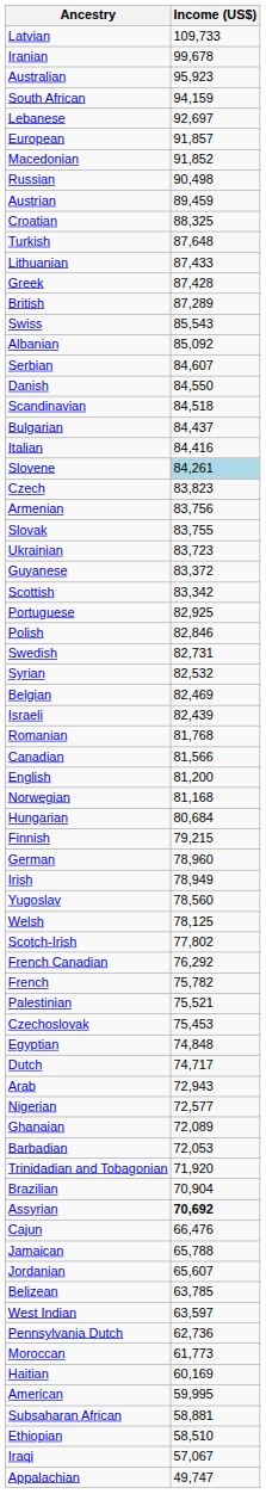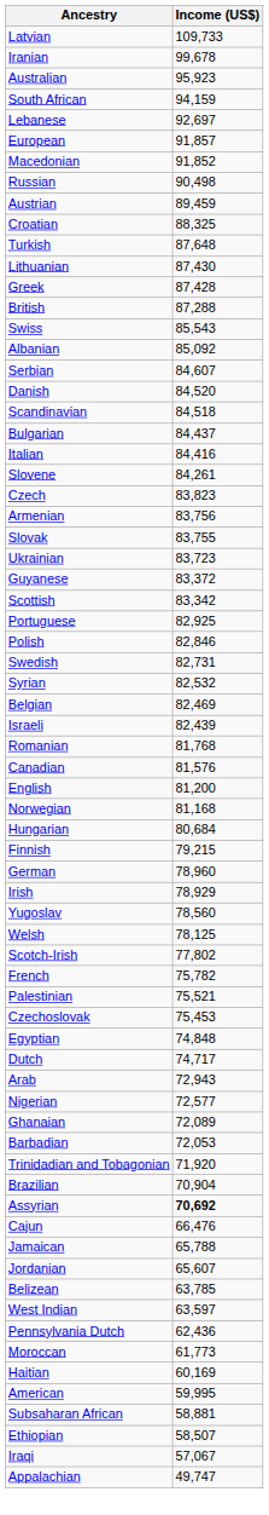 <table class="wikitable sortable">
 <tr>
 <th>Ancestry</th>
 <th>Income (US$)</th>
 </tr>
 <tr>
 <td><a href='#'>Latvian</a></td>
 <td>109,733</td>
 </tr>
 <tr>
 <td><a href='#'>Iranian</a></td>
 <td>99,678</td>
 </tr>
 <tr>
 <td><a href='#'>Australian</a></td>
 <td>95,923</td>
 </tr>
 <tr>
 <td><a href='#'>South African</a></td>
 <td>94,159</td>
 </tr>
 <tr>
 <td><a href='#'>Lebanese</a></td>
 <td>92,697</td>
 </tr>
 <tr>
 <td><a href='#'>European</a></td>
 <td>91,857</td>
 </tr>
 <tr>
 <td><a href='#'>Macedonian</a></td>
 <td>91,852</td>
 </tr>
 <tr>
 <td><a href='#'>Russian</a></td>
 <td>90,498</td>
 </tr>
 <tr>
 <td><a href='#'>Austrian</a></td>
 <td>89,459</td>
 </tr>
 <tr>
 <td><a href='#'>Croatian</a></td>
 <td>88,325</td>
 </tr>
 <tr>
 <td><a href='#'>Turkish</a></td>
 <td>87,648</td>
 </tr>
 <tr>
 <td><a href='#'>Lithuanian</a></td>
-<td>87,433</td>
+<td>87,430</td>
 </tr>
 <tr>
 <td><a href='#'>Greek</a></td>
 <td>87,428</td>
 </tr>
 <tr>
 <td><a href='#'>British</a></td>
-<td>87,289</td>
+<td>87,288</td>
 </tr>
 <tr>
 <td><a href='#'>Swiss</a></td>
 <td>85,543</td>
 </tr>
 <tr>
 <td><a href='#'>Albanian</a></td>
 <td>85,092</td>
 </tr>
 <tr>
 <td><a href='#'>Serbian</a></td>
 <td>84,607</td>
 </tr>
 <tr>
 <td><a href='#'>Danish</a></td>
-<td>84,550</td>
+<td>84,520</td>
 </tr>
 <tr>
 <td><a href='#'>Scandinavian</a></td>
 <td>84,518</td>
 </tr>
 <tr>
 <td><a href='#'>Bulgarian</a></td>
 <td>84,437</td>
 </tr>
 <tr>
 <td><a href='#'>Italian</a></td>
 <td>84,416</td>
 </tr>
 <tr>
 <td><a href='#'>Slovene</a></td>
-<td style="background: lightblue;">84,261</td>
+<td>84,261</td>
 </tr>
 <tr>
 <td><a href='#'>Czech</a></td>
 <td>83,823</td>
 </tr>
 <tr>
 <td><a href='#'>Armenian</a></td>
 <td>83,756</td>
 </tr>
 <tr>
 <td><a href='#'>Slovak</a></td>
 <td>83,755</td>
 </tr>
 <tr>
 <td><a href='#'>Ukrainian</a></td>
 <td>83,723</td>
 </tr>
 <tr>
 <td><a href='#'>Guyanese</a></td>
 <td>83,372</td>
 </tr>
 <tr>
 <td><a href='#'>Scottish</a></td>
 <td>83,342</td>
 </tr>
 <tr>
 <td><a href='#'>Portuguese</a></td>
 <td>82,925</td>
 </tr>
 <tr>
 <td><a href='#'>Polish</a></td>
 <td>82,846</td>
 </tr>
 <tr>
 <td><a href='#'>Swedish</a></td>
 <td>82,731</td>
 </tr>
 <tr>
 <td><a href='#'>Syrian</a></td>
 <td>82,532</td>
 </tr>
 <tr>
 <td><a href='#'>Belgian</a></td>
 <td>82,469</td>
 </tr>
 <tr>
 <td><a href='#'>Israeli</a></td>
 <td>82,439</td>
 </tr>
 <tr>
 <td><a href='#'>Romanian</a></td>
 <td>81,768</td>
 </tr>
 <tr>
 <td><a href='#'>Canadian</a></td>
-<td>81,566</td>
+<td>81,576</td>
 </tr>
 <tr>
 <td><a href='#'>English</a></td>
 <td>81,200</td>
 </tr>
 <tr>
 <td><a href='#'>Norwegian</a></td>
 <td>81,168</td>
 </tr>
 <tr>
 <td><a href='#'>Hungarian</a></td>
 <td>80,684</td>
 </tr>
 <tr>
 <td><a href='#'>Finnish</a></td>
 <td>79,215</td>
 </tr>
 <tr>
 <td><a href='#'>German</a></td>
 <td>78,960</td>
 </tr>
 <tr>
 <td><a href='#'>Irish</a></td>
-<td>78,949</td>
+<td>78,929</td>
 </tr>
 <tr>
 <td><a href='#'>Yugoslav</a></td>
 <td>78,560</td>
 </tr>
 <tr>
 <td><a href='#'>Welsh</a></td>
 <td>78,125</td>
 </tr>
 <tr>
 <td><a href='#'>Scotch-Irish</a></td>
 <td>77,802</td>
-</tr>
-<tr>
-<td><a href='#'>French Canadian</a></td>
-<td>76,292</td>
 </tr>
 <tr>
 <td><a href='#'>French</a></td>
 <td>75,782</td>
 </tr>
 <tr>
 <td><a href='#'>Palestinian</a></td>
 <td>75,521</td>
 </tr>
 <tr>
 <td><a href='#'>Czechoslovak</a></td>
 <td>75,453</td>
 </tr>
 <tr>
 <td><a href='#'>Egyptian</a></td>
 <td>74,848</td>
 </tr>
 <tr>
 <td><a href='#'>Dutch</a></td>
 <td>74,717</td>
 </tr>
 <tr>
 <td><a href='#'>Arab</a></td>
 <td>72,943</td>
 </tr>
 <tr>
 <td><a href='#'>Nigerian</a></td>
 <td>72,577</td>
 </tr>
 <tr>
 <td><a href='#'>Ghanaian</a></td>
 <td>72,089</td>
 </tr>
 <tr>
 <td><a href='#'>Barbadian</a></td>
 <td>72,053</td>
 </tr>
 <tr>
 <td><a href='#'>Trinidadian and Tobagonian</a></td>
 <td>71,920</td>
 </tr>
 <tr>
 <td><a href='#'>Brazilian</a></td>
 <td>70,904</td>
 </tr>
 <tr>
 <td><a href='#'>Assyrian</a></td>
 <td><strong>70,692</strong></td>
 </tr>
 <tr>
 <td><a href='#'>Cajun</a></td>
 <td>66,476</td>
 </tr>
 <tr>
 <td><a href='#'>Jamaican</a></td>
 <td>65,788</td>
 </tr>
 <tr>
 <td><a href='#'>Jordanian</a></td>
 <td>65,607</td>
 </tr>
 <tr>
 <td><a href='#'>Belizean</a></td>
 <td>63,785</td>
 </tr>
 <tr>
 <td><a href='#'>West Indian</a></td>
 <td>63,597</td>
 </tr>
 <tr>
 <td><a href='#'>Pennsylvania Dutch</a></td>
-<td>62,736</td>
+<td>62,436</td>
 </tr>
 <tr>
 <td><a href='#'>Moroccan</a></td>
 <td>61,773</td>
 </tr>
 <tr>
 <td><a href='#'>Haitian</a></td>
 <td>60,169</td>
 </tr>
 <tr>
 <td><a href='#'>American</a></td>
 <td>59,995</td>
 </tr>
 <tr>
 <td><a href='#'>Subsaharan African</a></td>
 <td>58,881</td>
 </tr>
 <tr>
 <td><a href='#'>Ethiopian</a></td>
-<td>58,510</td>
+<td>58,507</td>
 </tr>
 <tr>
 <td><a href='#'>Iraqi</a></td>
 <td>57,067</td>
 </tr>
 <tr>
 <td><a href='#'>Appalachian</a></td>
 <td>49,747</td>
 </tr>
 </table>
